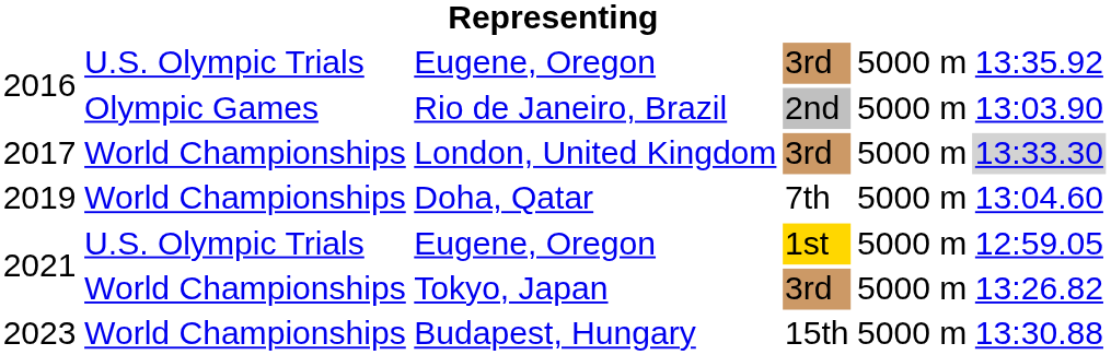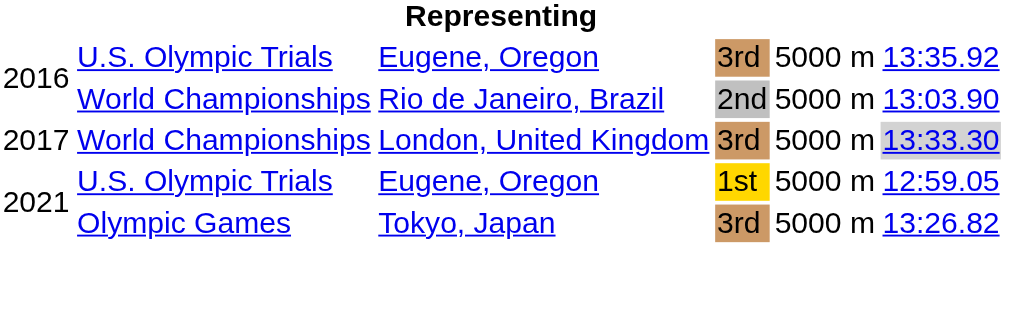 <table>
 <tr>
 <th colspan="6">Representing </th>
 </tr>
 <tr>
 <td rowspan=2>2016</td>
 <td><a href='#'>U.S. Olympic Trials</a></td>
 <td><a href='#'>Eugene, Oregon</a></td>
 <td style="background:#c96;">3rd</td>
 <td>5000 m</td>
 <td><a href='#'>13:35.92</a></td>
 </tr>
 <tr>
-<td><a href='#'>Olympic Games</a></td>
+<td><a href='#'>World Championships</a></td>
 <td><a href='#'>Rio de Janeiro, Brazil</a></td>
 <td bgcolor=silver>2nd</td>
 <td>5000 m</td>
 <td><a href='#'>13:03.90</a></td>
 </tr>
 <tr>
 <td>2017</td>
 <td><a href='#'>World Championships</a></td>
 <td><a href='#'>London, United Kingdom</a></td>
 <td style="background:#c96;">3rd</td>
 <td>5000 m</td>
 <td style="background: lightgrey;"><a href='#'>13:33.30</a></td>
 </tr>
 <tr>
-<td>2019</td>
-<td><a href='#'>World Championships</a></td>
-<td><a href='#'>Doha, Qatar</a></td>
-<td>7th</td>
-<td>5000 m</td>
-<td><a href='#'>13:04.60</a></td>
-</tr>
-<tr>
 <td rowspan=2>2021</td>
 <td><a href='#'>U.S. Olympic Trials</a></td>
 <td><a href='#'>Eugene, Oregon</a></td>
 <td bgcolor=gold>1st</td>
 <td>5000 m</td>
 <td><a href='#'>12:59.05</a></td>
 </tr>
 <tr>
-<td><a href='#'>World Championships</a></td>
+<td><a href='#'>Olympic Games</a></td>
 <td><a href='#'>Tokyo, Japan</a></td>
 <td style="background:#c96;">3rd</td>
 <td>5000 m</td>
 <td><a href='#'>13:26.82</a></td>
 </tr>
-<tr>
-<td>2023</td>
-<td><a href='#'>World Championships</a></td>
-<td><a href='#'>Budapest, Hungary</a></td>
-<td>15th</td>
-<td>5000 m</td>
-<td><a href='#'>13:30.88</a></td>
-</tr>
 </table>
